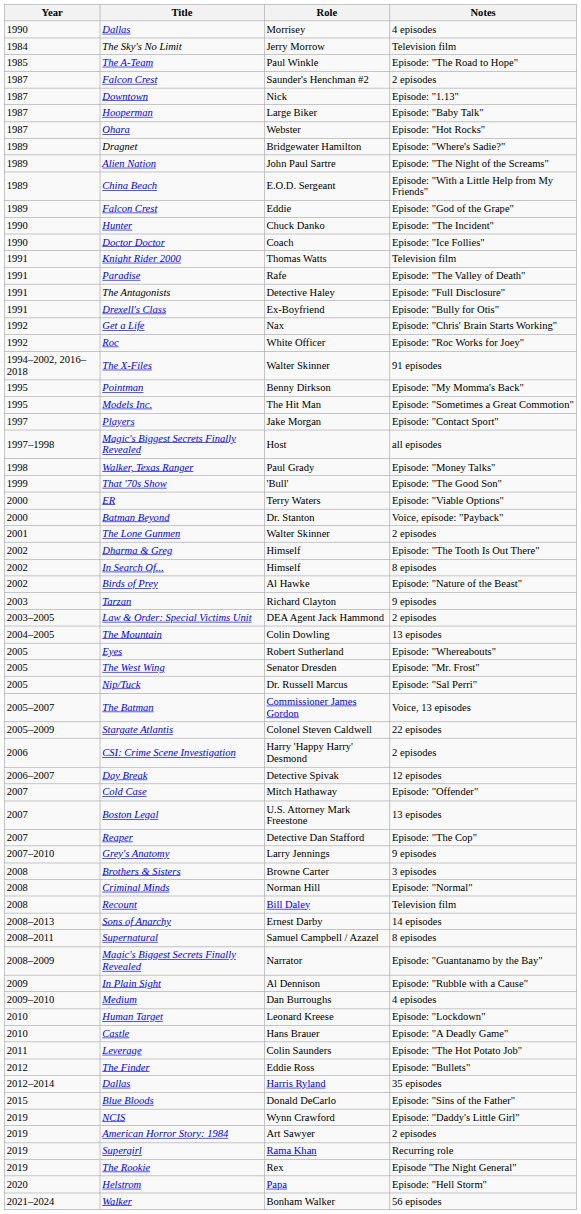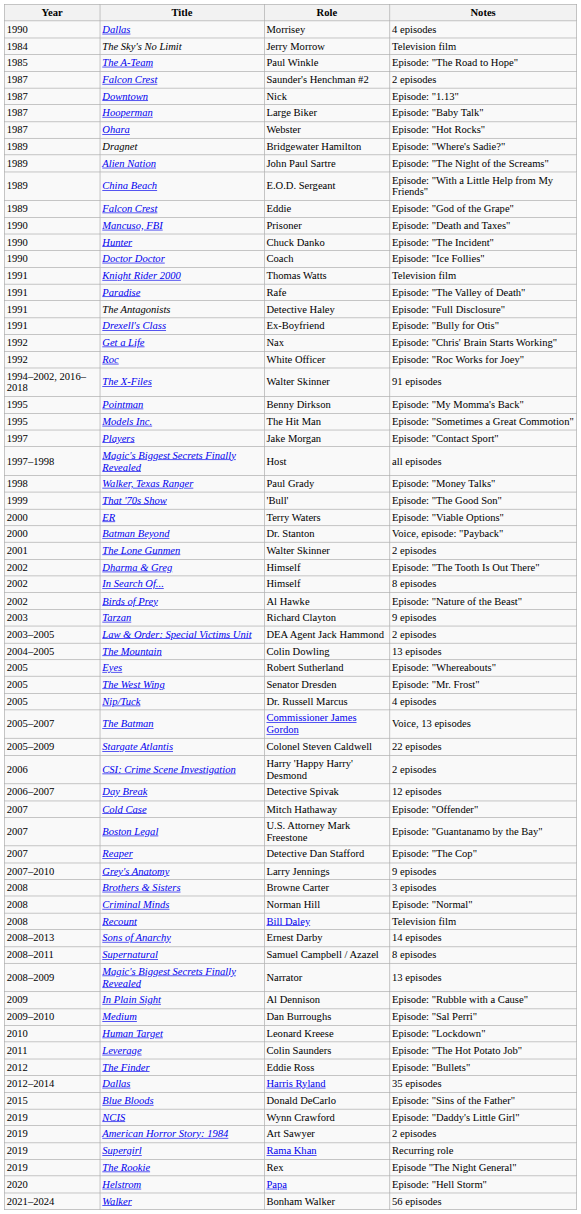 <table class="wikitable sortable">
 <tr>
 <th>Year</th>
 <th>Title</th>
 <th>Role</th>
 <th class="unsortable">Notes</th>
 </tr>
 <tr>
 <td>1990</td>
 <td><em><a href='#'>Dallas</a></em></td>
 <td>Morrisey</td>
 <td>4 episodes</td>
 </tr>
 <tr>
 <td>1984</td>
 <td><em>The Sky's No Limit</em></td>
 <td>Jerry Morrow</td>
 <td>Television film</td>
 </tr>
 <tr>
 <td>1985</td>
 <td><em><a href='#'>The A-Team</a></em></td>
 <td>Paul Winkle</td>
 <td>Episode: "The Road to Hope"</td>
 </tr>
 <tr>
 <td>1987</td>
 <td><em><a href='#'>Falcon Crest</a></em></td>
 <td>Saunder's Henchman #2</td>
 <td>2 episodes</td>
 </tr>
 <tr>
 <td>1987</td>
 <td><em><a href='#'>Downtown</a></em></td>
 <td>Nick</td>
 <td>Episode: "1.13"</td>
 </tr>
 <tr>
 <td>1987</td>
 <td><em><a href='#'>Hooperman</a></em></td>
 <td>Large Biker</td>
 <td>Episode: "Baby Talk"</td>
 </tr>
 <tr>
 <td>1987</td>
 <td><em><a href='#'>Ohara</a></em></td>
 <td>Webster</td>
 <td>Episode: "Hot Rocks"</td>
 </tr>
 <tr>
 <td>1989</td>
 <td><em>Dragnet</em></td>
 <td>Bridgewater Hamilton</td>
 <td>Episode: "Where's Sadie?"</td>
 </tr>
 <tr>
 <td>1989</td>
 <td><em><a href='#'>Alien Nation</a></em></td>
 <td>John Paul Sartre</td>
 <td>Episode: "The Night of the Screams"</td>
 </tr>
 <tr>
 <td>1989</td>
 <td><em><a href='#'>China Beach</a></em></td>
 <td>E.O.D. Sergeant</td>
 <td>Episode: "With a Little Help from My Friends"</td>
 </tr>
 <tr>
 <td>1989</td>
 <td><em><a href='#'>Falcon Crest</a></em></td>
 <td>Eddie</td>
 <td>Episode: "God of the Grape"</td>
+</tr>
+<tr>
+<td>1990</td>
+<td><em><a href='#'>Mancuso, FBI</a></em></td>
+<td>Prisoner</td>
+<td>Episode: "Death and Taxes"</td>
 </tr>
 <tr>
 <td>1990</td>
 <td><em><a href='#'>Hunter</a></em></td>
 <td>Chuck Danko</td>
 <td>Episode: "The Incident"</td>
 </tr>
 <tr>
 <td>1990</td>
 <td><em><a href='#'>Doctor Doctor</a></em></td>
 <td>Coach</td>
 <td>Episode: "Ice Follies"</td>
 </tr>
 <tr>
 <td>1991</td>
 <td><em><a href='#'>Knight Rider 2000</a></em></td>
 <td>Thomas Watts</td>
 <td>Television film</td>
 </tr>
 <tr>
 <td>1991</td>
 <td><em><a href='#'>Paradise</a></em></td>
 <td>Rafe</td>
 <td>Episode: "The Valley of Death"</td>
 </tr>
 <tr>
 <td>1991</td>
 <td><em>The Antagonists</em></td>
 <td>Detective Haley</td>
 <td>Episode: "Full Disclosure"</td>
 </tr>
 <tr>
 <td>1991</td>
 <td><em><a href='#'>Drexell's Class</a></em></td>
 <td>Ex-Boyfriend</td>
 <td>Episode: "Bully for Otis"</td>
 </tr>
 <tr>
 <td>1992</td>
 <td><em><a href='#'>Get a Life</a></em></td>
 <td>Nax</td>
 <td>Episode: "Chris' Brain Starts Working"</td>
 </tr>
 <tr>
 <td>1992</td>
 <td><em><a href='#'>Roc</a></em></td>
 <td>White Officer</td>
 <td>Episode: "Roc Works for Joey"</td>
 </tr>
 <tr>
 <td>1994–2002, 2016–2018</td>
 <td><em><a href='#'>The X-Files</a></em></td>
 <td>Walter Skinner</td>
 <td>91 episodes</td>
 </tr>
 <tr>
 <td>1995</td>
 <td><em><a href='#'>Pointman</a></em></td>
 <td>Benny Dirkson</td>
 <td>Episode: "My Momma's Back"</td>
 </tr>
 <tr>
 <td>1995</td>
 <td><em><a href='#'>Models Inc.</a></em></td>
 <td>The Hit Man</td>
 <td>Episode: "Sometimes a Great Commotion"</td>
 </tr>
 <tr>
 <td>1997</td>
 <td><em><a href='#'>Players</a></em></td>
 <td>Jake Morgan</td>
 <td>Episode: "Contact Sport"</td>
 </tr>
 <tr>
 <td>1997–1998</td>
 <td><em><a href='#'>Magic's Biggest Secrets Finally Revealed</a></em></td>
 <td>Host</td>
 <td>all episodes</td>
 </tr>
 <tr>
 <td>1998</td>
 <td><em><a href='#'>Walker, Texas Ranger</a></em></td>
 <td>Paul Grady</td>
 <td>Episode: "Money Talks"</td>
 </tr>
 <tr>
 <td>1999</td>
 <td><em><a href='#'>That '70s Show</a></em></td>
 <td>'Bull'</td>
 <td>Episode: "The Good Son"</td>
 </tr>
 <tr>
 <td>2000</td>
 <td><em><a href='#'>ER</a></em></td>
 <td>Terry Waters</td>
 <td>Episode: "Viable Options"</td>
 </tr>
 <tr>
 <td>2000</td>
 <td><em><a href='#'>Batman Beyond</a></em></td>
 <td>Dr. Stanton</td>
 <td>Voice, episode: "Payback"</td>
 </tr>
 <tr>
 <td>2001</td>
 <td><em><a href='#'>The Lone Gunmen</a></em></td>
 <td>Walter Skinner</td>
 <td>2 episodes</td>
 </tr>
 <tr>
 <td>2002</td>
 <td><em><a href='#'>Dharma & Greg</a></em></td>
 <td>Himself</td>
 <td>Episode: "The Tooth Is Out There"</td>
 </tr>
 <tr>
 <td>2002</td>
 <td><em><a href='#'>In Search Of...</a></em></td>
 <td>Himself</td>
 <td>8 episodes</td>
 </tr>
 <tr>
 <td>2002</td>
 <td><em><a href='#'>Birds of Prey</a></em></td>
 <td>Al Hawke</td>
 <td>Episode: "Nature of the Beast"</td>
 </tr>
 <tr>
 <td>2003</td>
 <td><em><a href='#'>Tarzan</a></em></td>
 <td>Richard Clayton</td>
 <td>9 episodes</td>
 </tr>
 <tr>
 <td>2003–2005</td>
 <td><em><a href='#'>Law & Order: Special Victims Unit</a></em></td>
 <td>DEA Agent Jack Hammond</td>
 <td>2 episodes</td>
 </tr>
 <tr>
 <td>2004–2005</td>
 <td><em><a href='#'>The Mountain</a></em></td>
 <td>Colin Dowling</td>
 <td>13 episodes</td>
 </tr>
 <tr>
 <td>2005</td>
 <td><em><a href='#'>Eyes</a></em></td>
 <td>Robert Sutherland</td>
 <td>Episode: "Whereabouts"</td>
 </tr>
 <tr>
 <td>2005</td>
 <td><em><a href='#'>The West Wing</a></em></td>
 <td>Senator Dresden</td>
 <td>Episode: "Mr. Frost"</td>
 </tr>
 <tr>
 <td>2005</td>
 <td><em><a href='#'>Nip/Tuck</a></em></td>
 <td>Dr. Russell Marcus</td>
-<td>Episode: "Sal Perri"</td>
+<td>4 episodes</td>
 </tr>
 <tr>
 <td>2005–2007</td>
 <td><em><a href='#'>The Batman</a></em></td>
 <td><a href='#'>Commissioner James Gordon</a></td>
 <td>Voice, 13 episodes</td>
 </tr>
 <tr>
 <td>2005–2009</td>
 <td><em><a href='#'>Stargate Atlantis</a></em></td>
 <td>Colonel Steven Caldwell</td>
 <td>22 episodes</td>
 </tr>
 <tr>
 <td>2006</td>
 <td><em><a href='#'>CSI: Crime Scene Investigation</a></em></td>
 <td>Harry 'Happy Harry' Desmond</td>
 <td>2 episodes</td>
 </tr>
 <tr>
 <td>2006–2007</td>
 <td><em><a href='#'>Day Break</a></em></td>
 <td>Detective Spivak</td>
 <td>12 episodes</td>
 </tr>
 <tr>
 <td>2007</td>
 <td><em><a href='#'>Cold Case</a></em></td>
 <td>Mitch Hathaway</td>
 <td>Episode: "Offender"</td>
 </tr>
 <tr>
 <td>2007</td>
 <td><em><a href='#'>Boston Legal</a></em></td>
 <td>U.S. Attorney Mark Freestone</td>
-<td>13 episodes</td>
+<td>Episode: "Guantanamo by the Bay"</td>
 </tr>
 <tr>
 <td>2007</td>
 <td><em><a href='#'>Reaper</a></em></td>
 <td>Detective Dan Stafford</td>
 <td>Episode: "The Cop"</td>
 </tr>
 <tr>
 <td>2007–2010</td>
 <td><em><a href='#'>Grey's Anatomy</a></em></td>
 <td>Larry Jennings</td>
 <td>9 episodes</td>
 </tr>
 <tr>
 <td>2008</td>
 <td><em><a href='#'>Brothers & Sisters</a></em></td>
 <td>Browne Carter</td>
 <td>3 episodes</td>
 </tr>
 <tr>
 <td>2008</td>
 <td><em><a href='#'>Criminal Minds</a></em></td>
 <td>Norman Hill</td>
 <td>Episode: "Normal"</td>
 </tr>
 <tr>
 <td>2008</td>
 <td><em><a href='#'>Recount</a></em></td>
 <td><a href='#'>Bill Daley</a></td>
 <td>Television film</td>
 </tr>
 <tr>
 <td>2008–2013</td>
 <td><em><a href='#'>Sons of Anarchy</a></em></td>
 <td>Ernest Darby</td>
 <td>14 episodes</td>
 </tr>
 <tr>
 <td>2008–2011</td>
 <td><em><a href='#'>Supernatural</a></em></td>
 <td>Samuel Campbell / Azazel</td>
 <td>8 episodes</td>
 </tr>
 <tr>
 <td>2008–2009</td>
 <td><em><a href='#'>Magic's Biggest Secrets Finally Revealed</a></em></td>
 <td>Narrator</td>
-<td>Episode: "Guantanamo by the Bay"</td>
+<td>13 episodes</td>
 </tr>
 <tr>
 <td>2009</td>
 <td><em><a href='#'>In Plain Sight</a></em></td>
 <td>Al Dennison</td>
 <td>Episode: "Rubble with a Cause"</td>
 </tr>
 <tr>
 <td>2009–2010</td>
 <td><em><a href='#'>Medium</a></em></td>
 <td>Dan Burroughs</td>
-<td>4 episodes</td>
+<td>Episode: "Sal Perri"</td>
 </tr>
 <tr>
 <td>2010</td>
 <td><em><a href='#'>Human Target</a></em></td>
 <td>Leonard Kreese</td>
 <td>Episode: "Lockdown"</td>
-</tr>
-<tr>
-<td>2010</td>
-<td><em><a href='#'>Castle</a></em></td>
-<td>Hans Brauer</td>
-<td>Episode: "A Deadly Game"</td>
 </tr>
 <tr>
 <td>2011</td>
 <td><em><a href='#'>Leverage</a></em></td>
 <td>Colin Saunders</td>
 <td>Episode: "The Hot Potato Job"</td>
 </tr>
 <tr>
 <td>2012</td>
 <td><em><a href='#'>The Finder</a></em></td>
 <td>Eddie Ross</td>
 <td>Episode: "Bullets"</td>
 </tr>
 <tr>
 <td>2012–2014</td>
 <td><em><a href='#'>Dallas</a></em></td>
 <td><a href='#'>Harris Ryland</a></td>
 <td>35 episodes</td>
 </tr>
 <tr>
 <td>2015</td>
 <td><em><a href='#'>Blue Bloods</a></em></td>
 <td>Donald DeCarlo</td>
 <td>Episode: "Sins of the Father"</td>
 </tr>
 <tr>
 <td>2019</td>
 <td><em><a href='#'>NCIS</a></em></td>
 <td>Wynn Crawford</td>
 <td>Episode: "Daddy's Little Girl"</td>
 </tr>
 <tr>
 <td>2019</td>
 <td><em><a href='#'>American Horror Story: 1984</a></em></td>
 <td>Art Sawyer</td>
 <td>2 episodes</td>
 </tr>
 <tr>
 <td>2019</td>
 <td><em><a href='#'>Supergirl</a></em></td>
 <td><a href='#'>Rama Khan</a></td>
 <td>Recurring role</td>
 </tr>
 <tr>
 <td>2019</td>
 <td><em><a href='#'>The Rookie</a></em></td>
 <td>Rex</td>
 <td>Episode "The Night General"</td>
 </tr>
 <tr>
 <td>2020</td>
 <td><em><a href='#'>Helstrom</a></em></td>
 <td><a href='#'>Papa</a></td>
 <td>Episode: "Hell Storm"</td>
 </tr>
 <tr>
 <td>2021–2024</td>
 <td><em><a href='#'>Walker</a></em></td>
 <td>Bonham Walker</td>
 <td>56 episodes</td>
 </tr>
 </table>
